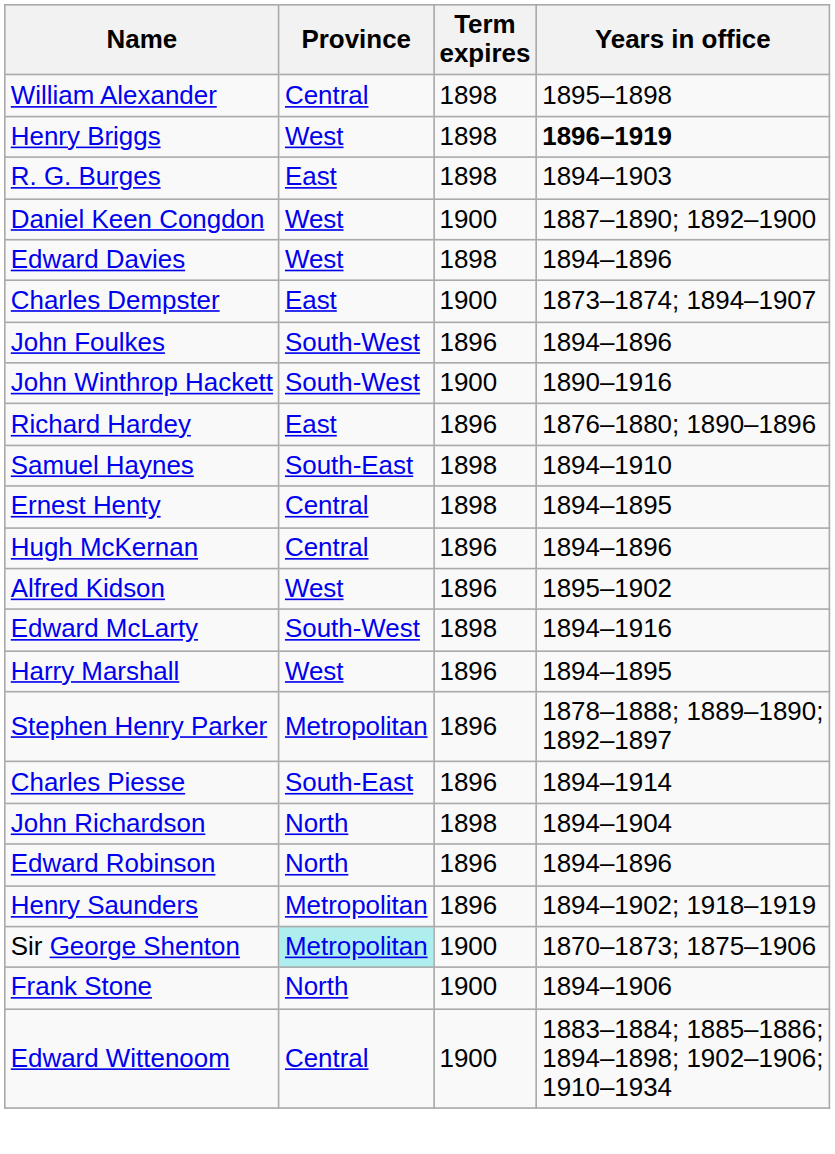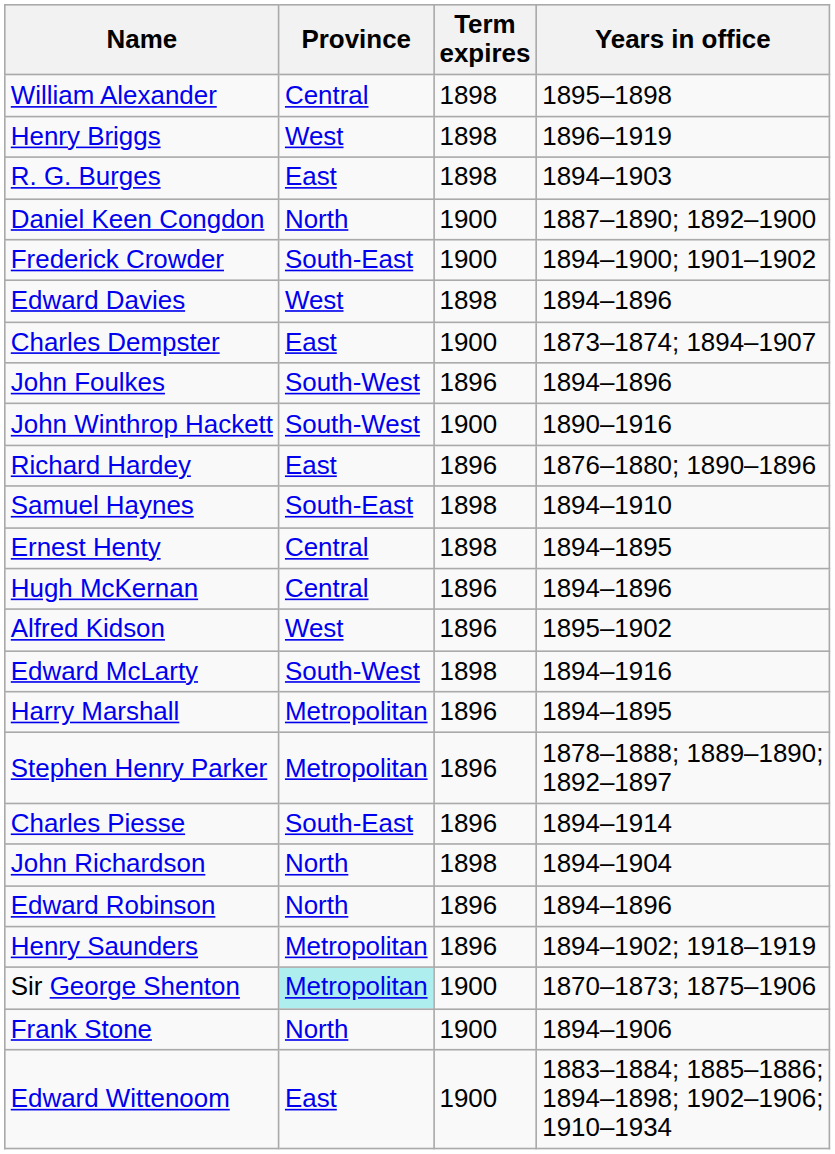 <table class="wikitable sortable">
 <tr>
 <th>Name</th>
 <th>Province</th>
 <th>Term<br>expires</th>
 <th>Years in office</th>
 </tr>
 <tr>
 <td><a href='#'>William Alexander</a></td>
 <td><a href='#'>Central</a></td>
 <td>1898</td>
 <td>1895–1898</td>
 </tr>
 <tr>
 <td><a href='#'>Henry Briggs</a></td>
 <td><a href='#'>West</a></td>
 <td>1898</td>
-<td><strong>1896–1919</strong></td>
+<td>1896–1919</td>
 </tr>
 <tr>
 <td><a href='#'>R. G. Burges</a></td>
 <td><a href='#'>East</a></td>
 <td>1898</td>
 <td>1894–1903</td>
 </tr>
 <tr>
 <td><a href='#'>Daniel Keen Congdon</a></td>
-<td><a href='#'>West</a></td>
+<td><a href='#'>North</a></td>
 <td>1900</td>
 <td>1887–1890; 1892–1900</td>
+</tr>
+<tr>
+<td><a href='#'>Frederick Crowder</a></td>
+<td><a href='#'>South-East</a></td>
+<td>1900</td>
+<td>1894–1900; 1901–1902</td>
 </tr>
 <tr>
 <td><a href='#'>Edward Davies</a></td>
 <td><a href='#'>West</a></td>
 <td>1898</td>
 <td>1894–1896</td>
 </tr>
 <tr>
 <td><a href='#'>Charles Dempster</a></td>
 <td><a href='#'>East</a></td>
 <td>1900</td>
 <td>1873–1874; 1894–1907</td>
 </tr>
 <tr>
 <td><a href='#'>John Foulkes</a></td>
 <td><a href='#'>South-West</a></td>
 <td>1896</td>
 <td>1894–1896</td>
 </tr>
 <tr>
 <td><a href='#'>John Winthrop Hackett</a></td>
 <td><a href='#'>South-West</a></td>
 <td>1900</td>
 <td>1890–1916</td>
 </tr>
 <tr>
 <td><a href='#'>Richard Hardey</a></td>
 <td><a href='#'>East</a></td>
 <td>1896</td>
 <td>1876–1880; 1890–1896</td>
 </tr>
 <tr>
 <td><a href='#'>Samuel Haynes</a></td>
 <td><a href='#'>South-East</a></td>
 <td>1898</td>
 <td>1894–1910</td>
 </tr>
 <tr>
 <td><a href='#'>Ernest Henty</a></td>
 <td><a href='#'>Central</a></td>
 <td>1898</td>
 <td>1894–1895</td>
 </tr>
 <tr>
 <td><a href='#'>Hugh McKernan</a></td>
 <td><a href='#'>Central</a></td>
 <td>1896</td>
 <td>1894–1896</td>
 </tr>
 <tr>
 <td><a href='#'>Alfred Kidson</a></td>
 <td><a href='#'>West</a></td>
 <td>1896</td>
 <td>1895–1902</td>
 </tr>
 <tr>
 <td><a href='#'>Edward McLarty</a></td>
 <td><a href='#'>South-West</a></td>
 <td>1898</td>
 <td>1894–1916</td>
 </tr>
 <tr>
 <td><a href='#'>Harry Marshall</a></td>
-<td><a href='#'>West</a></td>
+<td><a href='#'>Metropolitan</a></td>
 <td>1896</td>
 <td>1894–1895</td>
 </tr>
 <tr>
 <td><a href='#'>Stephen Henry Parker</a></td>
 <td><a href='#'>Metropolitan</a></td>
 <td>1896</td>
 <td>1878–1888; 1889–1890;<br>1892–1897</td>
 </tr>
 <tr>
 <td><a href='#'>Charles Piesse</a></td>
 <td><a href='#'>South-East</a></td>
 <td>1896</td>
 <td>1894–1914</td>
 </tr>
 <tr>
 <td><a href='#'>John Richardson</a></td>
 <td><a href='#'>North</a></td>
 <td>1898</td>
 <td>1894–1904</td>
 </tr>
 <tr>
 <td><a href='#'>Edward Robinson</a></td>
 <td><a href='#'>North</a></td>
 <td>1896</td>
 <td>1894–1896</td>
 </tr>
 <tr>
 <td><a href='#'>Henry Saunders</a></td>
 <td><a href='#'>Metropolitan</a></td>
 <td>1896</td>
 <td>1894–1902; 1918–1919</td>
 </tr>
 <tr>
 <td>Sir <a href='#'>George Shenton</a></td>
 <td style="background: paleturquoise;"><a href='#'>Metropolitan</a></td>
 <td>1900</td>
 <td>1870–1873; 1875–1906</td>
 </tr>
 <tr>
 <td><a href='#'>Frank Stone</a></td>
 <td><a href='#'>North</a></td>
 <td>1900</td>
 <td>1894–1906</td>
 </tr>
 <tr>
 <td><a href='#'>Edward Wittenoom</a></td>
-<td><a href='#'>Central</a></td>
+<td><a href='#'>East</a></td>
 <td>1900</td>
 <td>1883–1884; 1885–1886;<br>1894–1898; 1902–1906;<br>1910–1934</td>
 </tr>
 </table>
